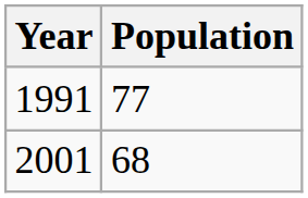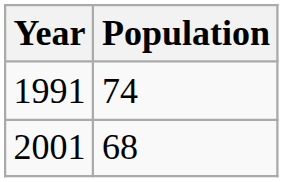 <table class=wikitable>
 <tr>
 <th>Year</th>
 <th>Population</th>
 </tr>
 <tr>
 <td>1991</td>
-<td>77</td>
+<td>74</td>
 </tr>
 <tr>
 <td>2001</td>
 <td>68</td>
 </tr>
 </table>
